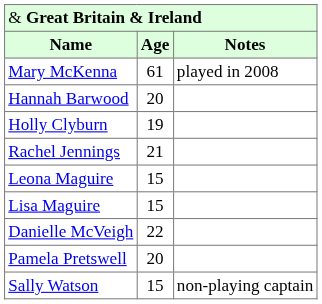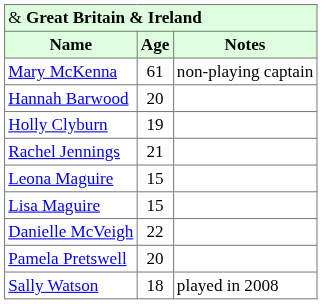 <table border="1" cellpadding="3" style="border-collapse: collapse;">
 <tr style="background:#ddffdd;">
 <td colspan=5> &  <strong>Great Britain & Ireland</strong></td>
 </tr>
 <tr style="background:#ddffdd;">
 <th>Name</th>
 <th>Age</th>
 <th>Notes</th>
 </tr>
 <tr>
 <td> <a href='#'>Mary McKenna</a></td>
 <td align=center>61</td>
-<td>played in 2008</td>
+<td>non-playing captain</td>
 </tr>
 <tr>
 <td> <a href='#'>Hannah Barwood</a></td>
 <td align=center>20</td>
 <td></td>
 </tr>
 <tr>
 <td> <a href='#'>Holly Clyburn</a></td>
 <td align=center>19</td>
 <td></td>
 </tr>
 <tr>
 <td> <a href='#'>Rachel Jennings</a></td>
 <td align=center>21</td>
 <td></td>
 </tr>
 <tr>
 <td> <a href='#'>Leona Maguire</a></td>
 <td align=center>15</td>
 <td></td>
 </tr>
 <tr>
 <td> <a href='#'>Lisa Maguire</a></td>
 <td align=center>15</td>
 <td></td>
 </tr>
 <tr>
 <td> <a href='#'>Danielle McVeigh</a></td>
 <td align=center>22</td>
 <td></td>
 </tr>
 <tr>
 <td> <a href='#'>Pamela Pretswell</a></td>
 <td align=center>20</td>
 <td></td>
 </tr>
 <tr>
 <td> <a href='#'>Sally Watson</a></td>
-<td align=center>15</td>
-<td>non-playing captain</td>
+<td align=center>18</td>
+<td>played in 2008</td>
 </tr>
 </table>
